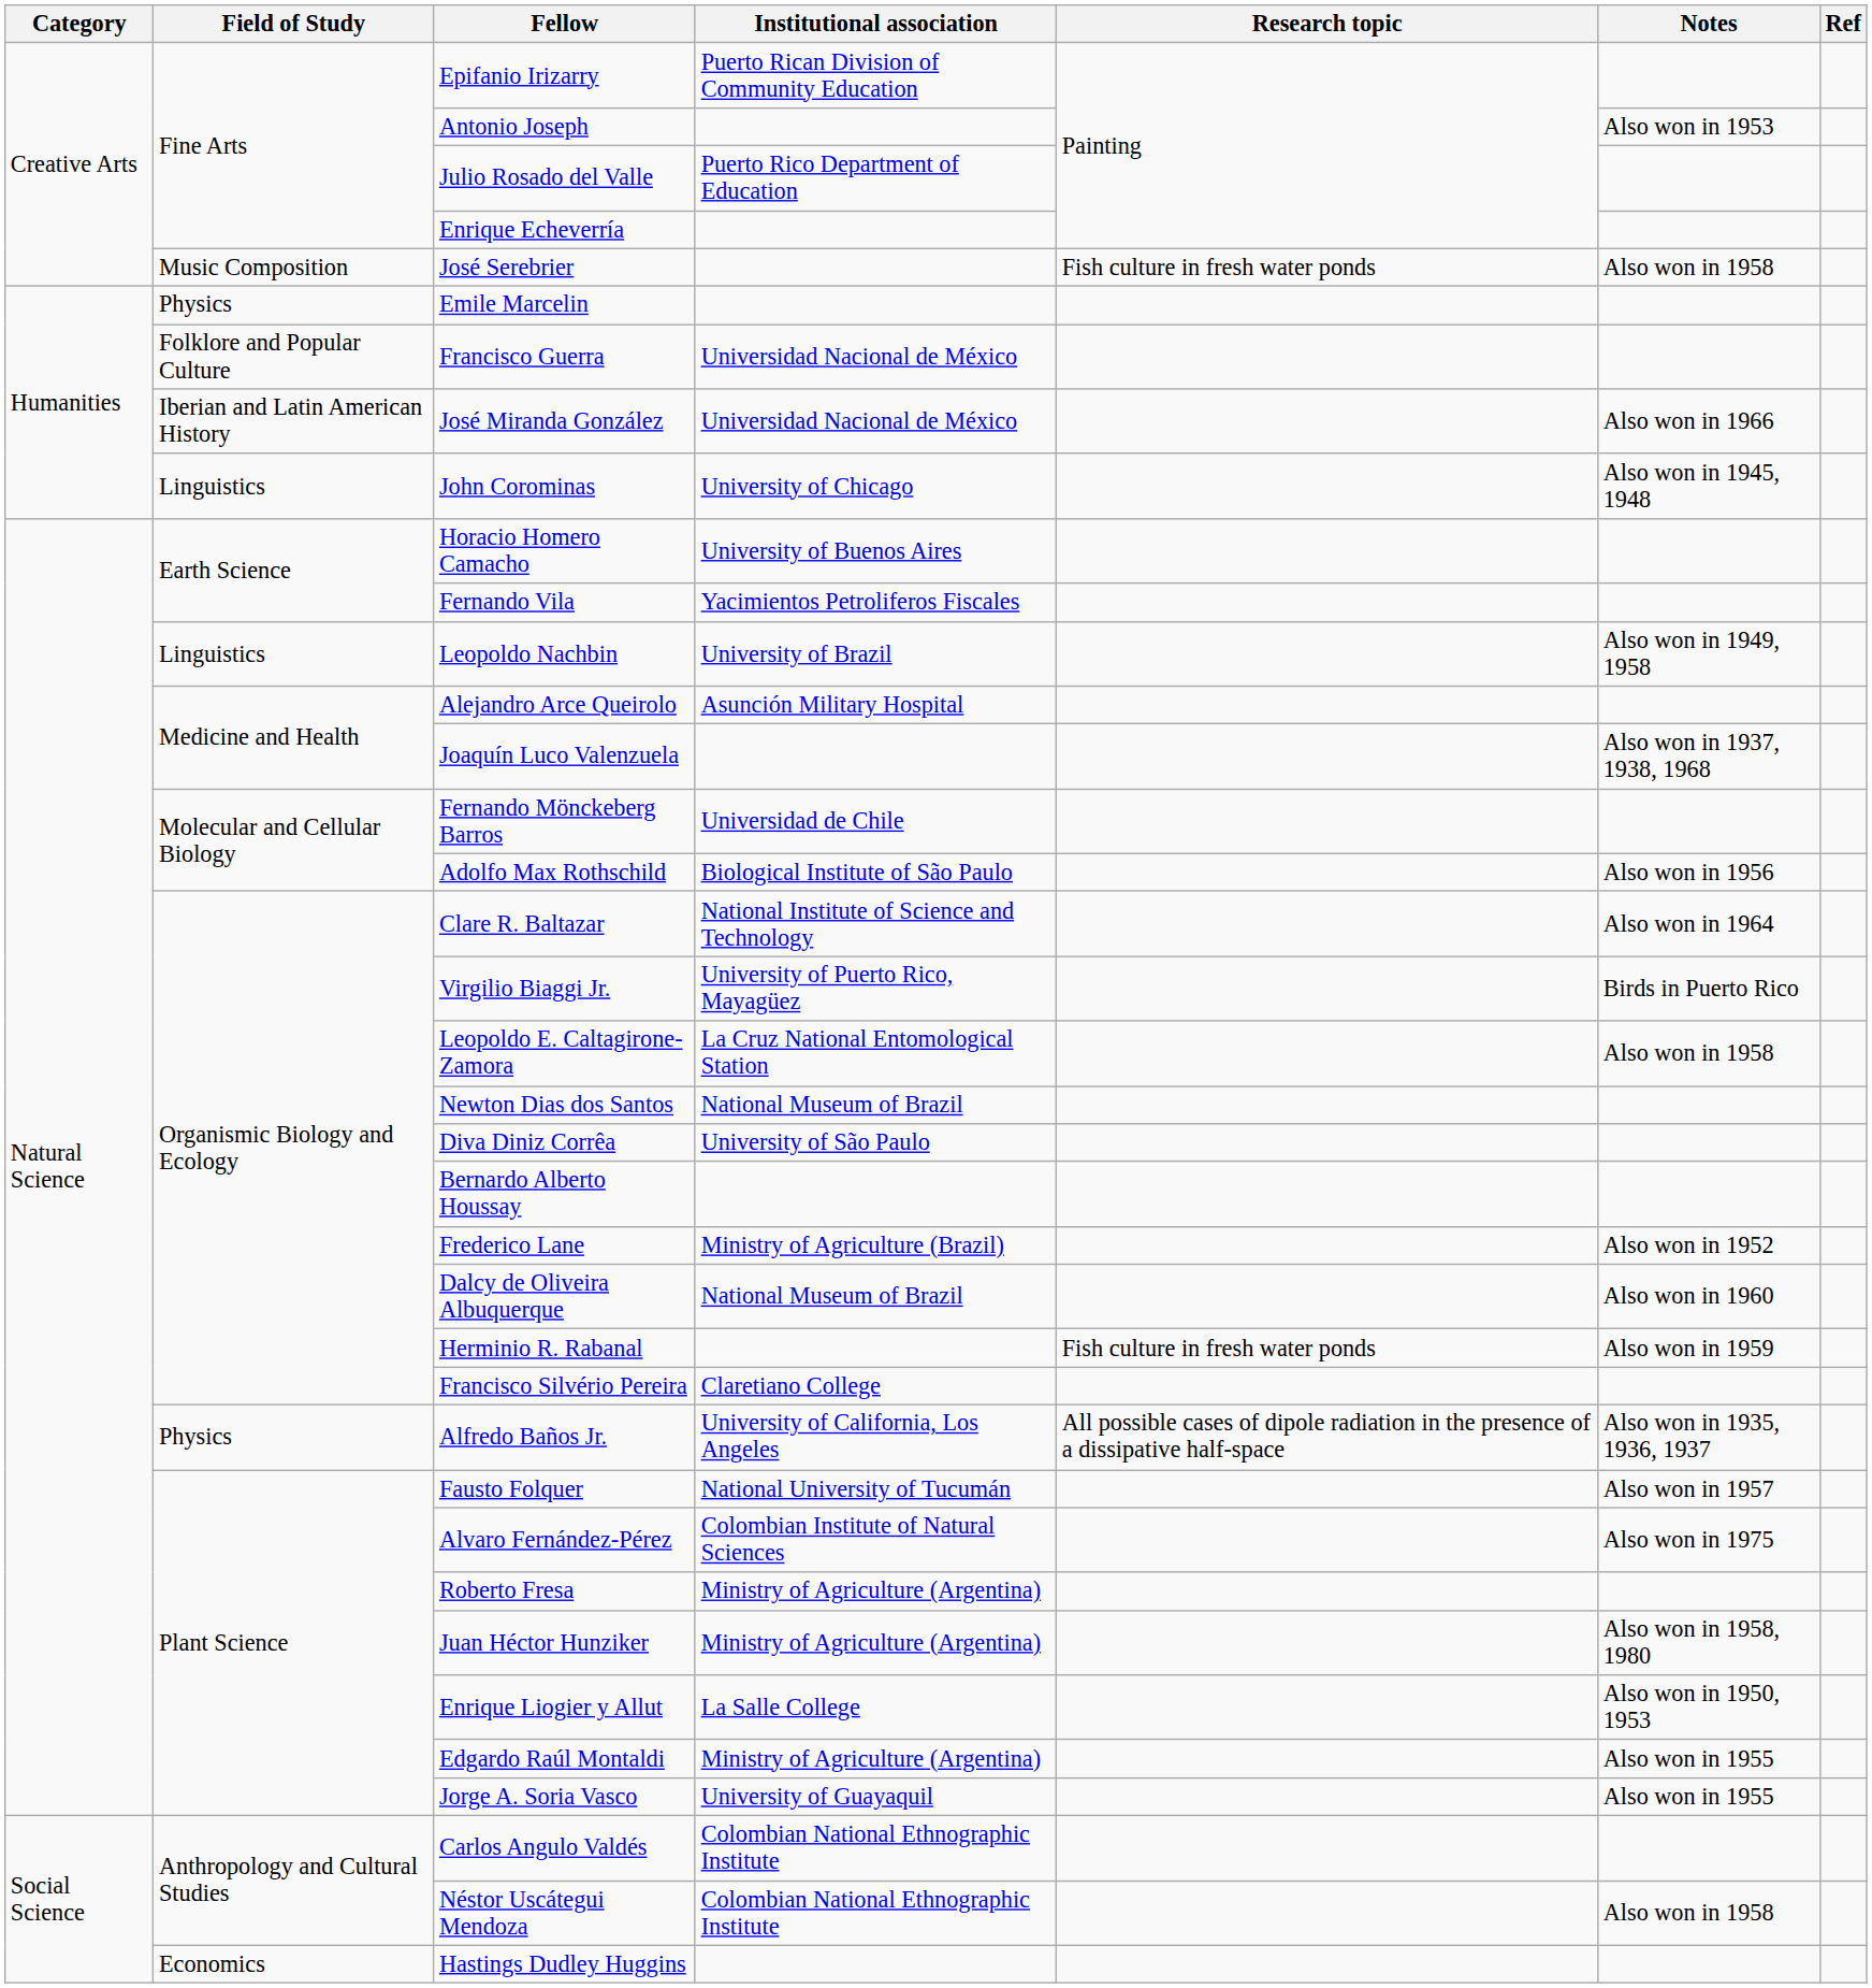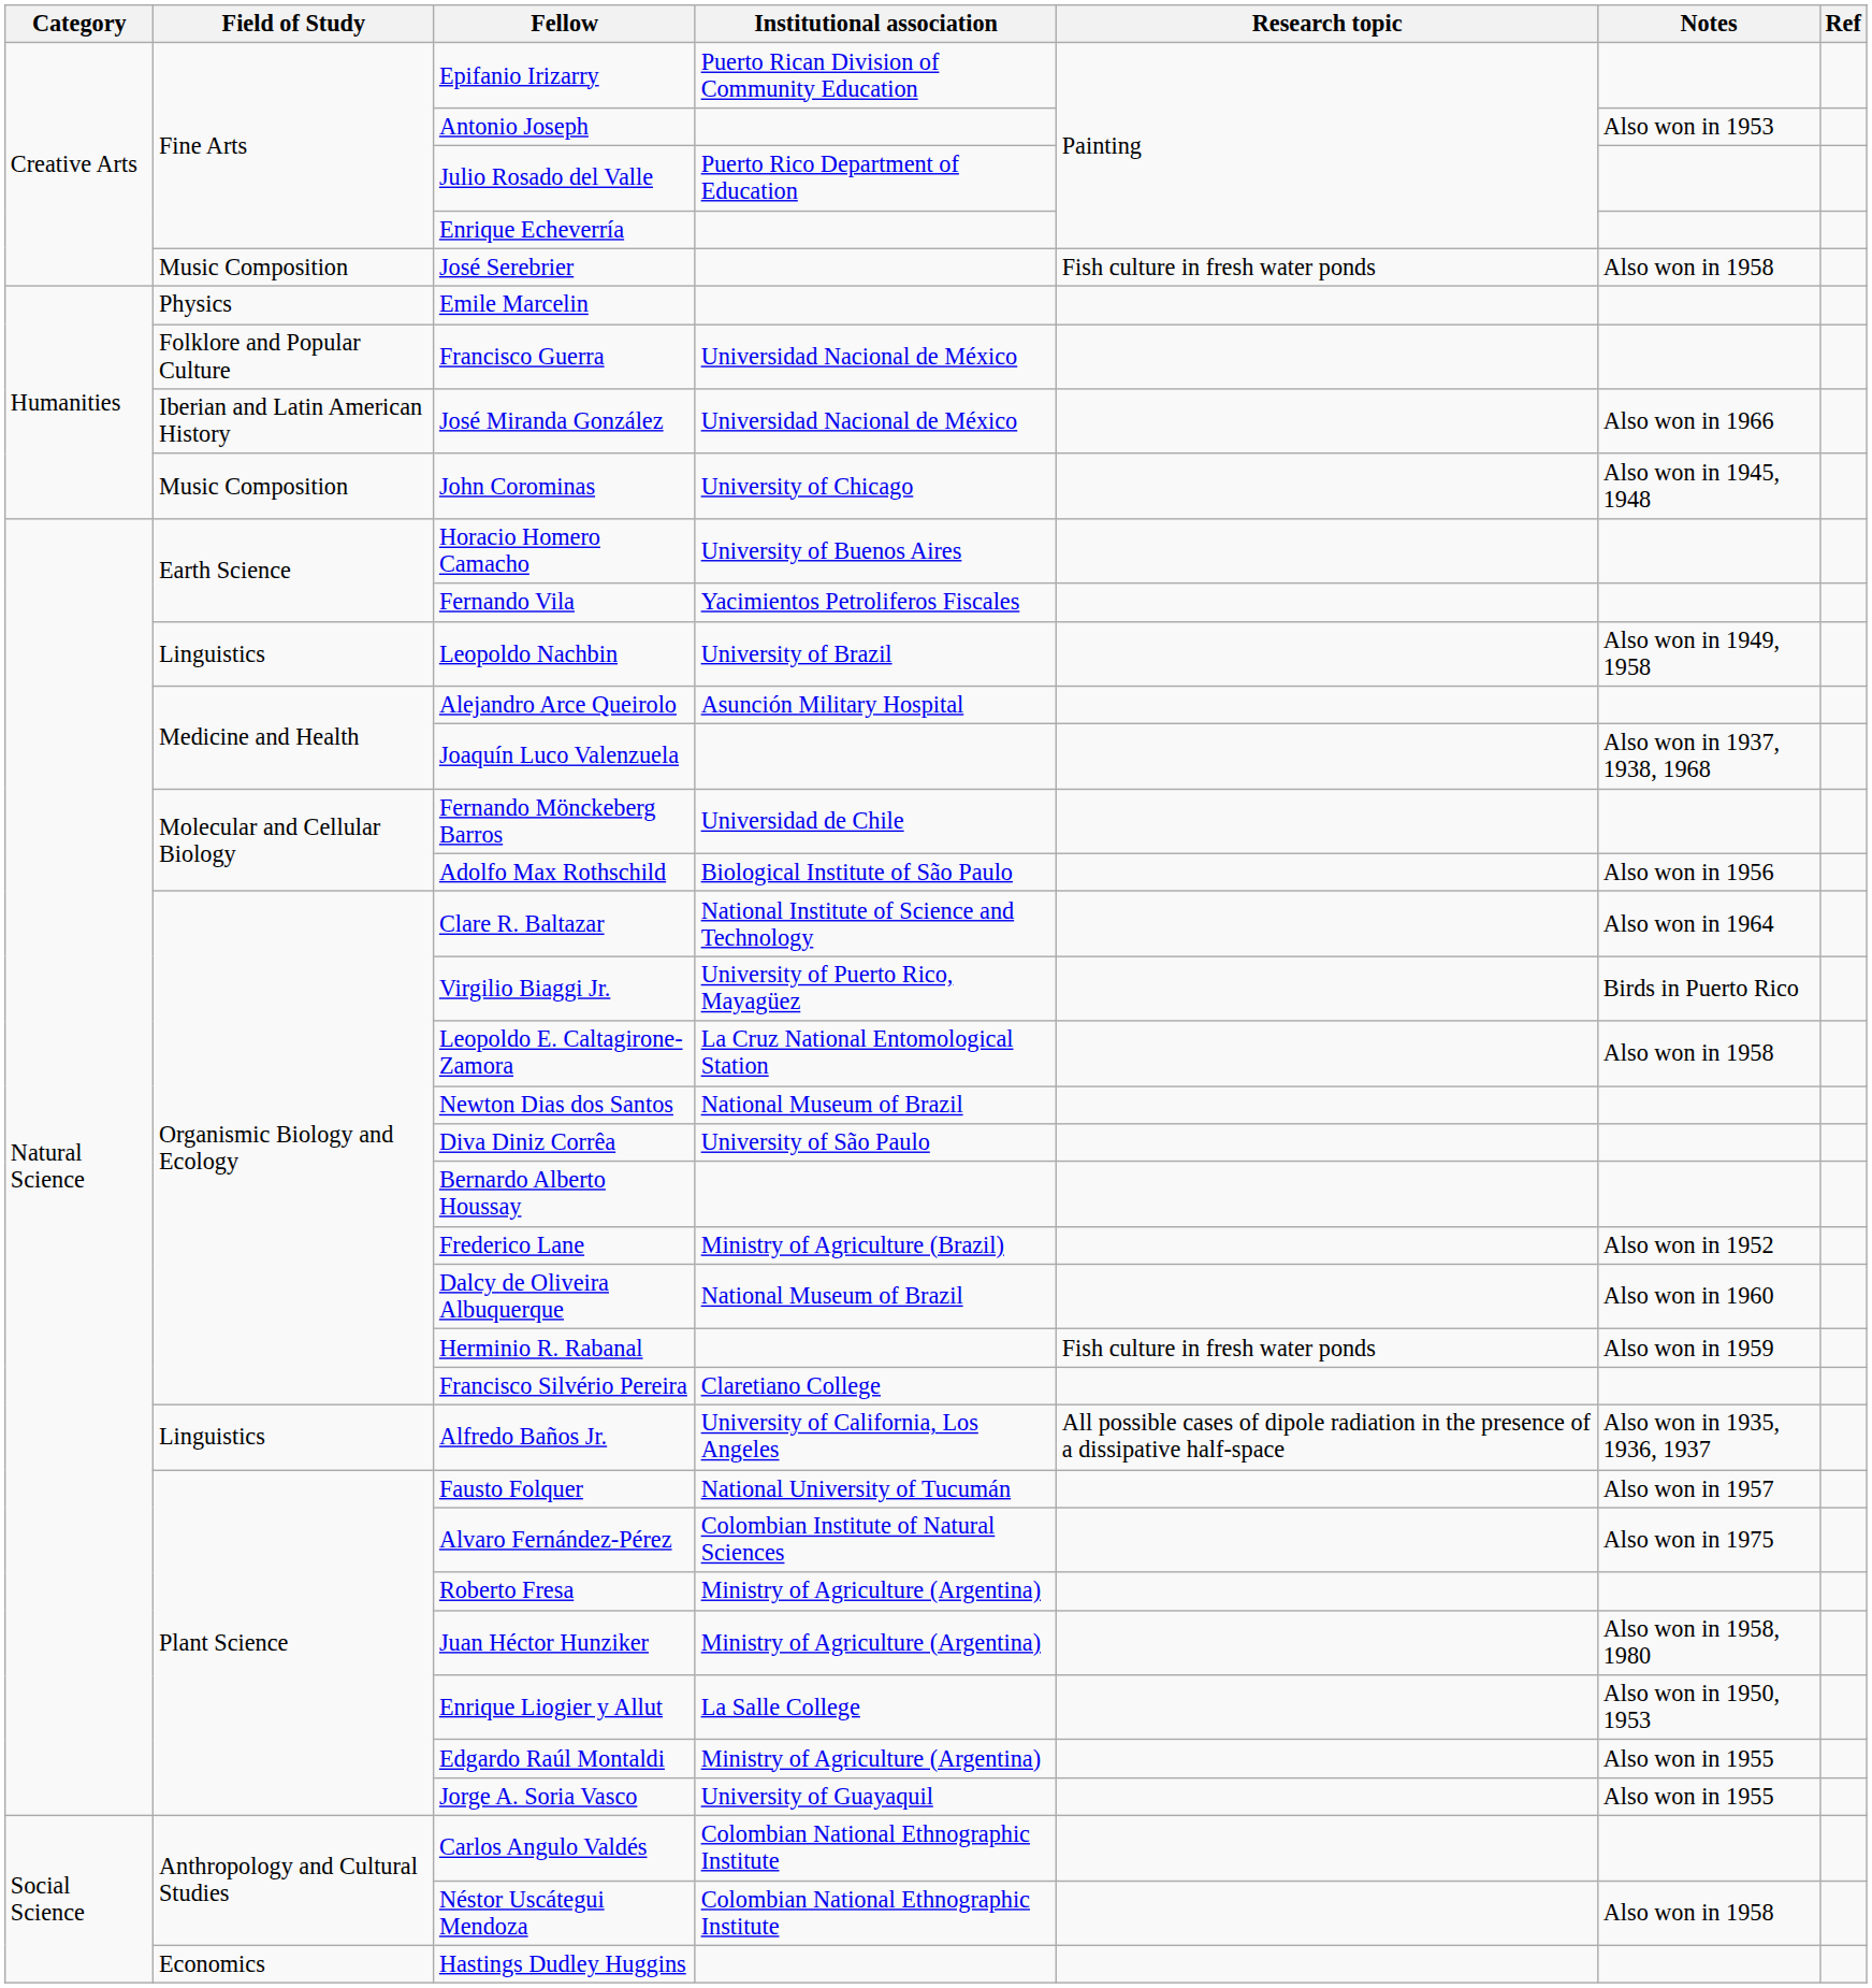 <table class="wikitable sortable">
 <tr>
 <th>Category</th>
 <th>Field of Study</th>
 <th>Fellow</th>
 <th>Institutional association </th>
 <th>Research topic</th>
 <th>Notes</th>
 <th class="unsortable">Ref</th>
 </tr>
 <tr>
 <td rowspan="5">Creative Arts</td>
 <td rowspan="4">Fine Arts</td>
 <td><a href='#'>Epifanio Irizarry</a></td>
 <td><a href='#'>Puerto Rican Division of Community Education</a></td>
 <td rowspan="4">Painting</td>
 <td></td>
 <td></td>
 </tr>
 <tr>
 <td><a href='#'>Antonio Joseph</a></td>
 <td></td>
 <td>Also won in 1953</td>
 <td></td>
 </tr>
 <tr>
 <td><a href='#'>Julio Rosado del Valle</a></td>
 <td><a href='#'>Puerto Rico Department of Education</a></td>
 <td></td>
 <td></td>
 </tr>
 <tr>
 <td><a href='#'>Enrique Echeverría</a></td>
 <td></td>
 <td></td>
 <td></td>
 </tr>
 <tr>
 <td>Music Composition</td>
 <td><a href='#'>José Serebrier</a></td>
 <td></td>
 <td>Fish culture in fresh water ponds</td>
 <td>Also won in 1958</td>
 <td></td>
 </tr>
 <tr>
 <td rowspan="4">Humanities</td>
 <td>Physics</td>
 <td><a href='#'>Emile Marcelin</a></td>
 <td></td>
 <td></td>
 <td></td>
 <td></td>
 </tr>
 <tr>
 <td>Folklore and Popular Culture</td>
 <td><a href='#'>Francisco Guerra</a></td>
 <td><a href='#'>Universidad Nacional de México</a></td>
 <td></td>
 <td></td>
 <td></td>
 </tr>
 <tr>
 <td>Iberian and Latin American History</td>
 <td><a href='#'>José Miranda González</a> </td>
 <td><a href='#'>Universidad Nacional de México</a></td>
 <td></td>
 <td>Also won in 1966</td>
 <td></td>
 </tr>
 <tr>
-<td>Linguistics</td>
+<td>Music Composition</td>
 <td><a href='#'>John Corominas</a></td>
 <td><a href='#'>University of Chicago</a></td>
 <td></td>
 <td>Also won in 1945, 1948</td>
 <td></td>
 </tr>
 <tr>
 <td rowspan="25">Natural Science</td>
 <td rowspan="2">Earth Science</td>
 <td><a href='#'>Horacio Homero Camacho</a></td>
 <td><a href='#'>University of Buenos Aires</a></td>
 <td></td>
 <td></td>
 <td></td>
 </tr>
 <tr>
 <td><a href='#'>Fernando Vila</a></td>
 <td><a href='#'>Yacimientos Petroliferos Fiscales</a></td>
 <td></td>
 <td></td>
 <td></td>
 </tr>
 <tr>
 <td>Linguistics</td>
 <td><a href='#'>Leopoldo Nachbin</a></td>
 <td><a href='#'>University of Brazil</a></td>
 <td></td>
 <td>Also won in 1949, 1958</td>
 <td></td>
 </tr>
 <tr>
 <td rowspan="2">Medicine and Health</td>
 <td><a href='#'>Alejandro Arce Queirolo</a></td>
 <td><a href='#'>Asunción Military Hospital</a></td>
 <td></td>
 <td></td>
 <td></td>
 </tr>
 <tr>
 <td><a href='#'>Joaquín Luco Valenzuela</a> </td>
 <td></td>
 <td></td>
 <td>Also won in 1937, 1938, 1968</td>
 <td></td>
 </tr>
 <tr>
 <td rowspan="2">Molecular and Cellular Biology</td>
 <td><a href='#'>Fernando Mönckeberg Barros</a></td>
 <td><a href='#'>Universidad de Chile</a></td>
 <td></td>
 <td></td>
 <td></td>
 </tr>
 <tr>
 <td><a href='#'>Adolfo Max Rothschild</a></td>
 <td><a href='#'>Biological Institute of São Paulo</a></td>
 <td></td>
 <td>Also won in 1956</td>
 <td></td>
 </tr>
 <tr>
 <td rowspan="10">Organismic Biology and Ecology</td>
 <td><a href='#'>Clare R. Baltazar</a></td>
 <td><a href='#'>National Institute of Science and Technology</a></td>
 <td></td>
 <td>Also won in 1964</td>
 <td></td>
 </tr>
 <tr>
 <td><a href='#'>Virgilio Biaggi Jr.</a></td>
 <td><a href='#'>University of Puerto Rico, Mayagüez</a></td>
 <td></td>
 <td>Birds in Puerto Rico</td>
 <td></td>
 </tr>
 <tr>
 <td><a href='#'>Leopoldo E. Caltagirone-Zamora</a></td>
 <td><a href='#'>La Cruz National Entomological Station</a></td>
 <td></td>
 <td>Also won in 1958</td>
 <td></td>
 </tr>
 <tr>
 <td><a href='#'>Newton Dias dos Santos</a> </td>
 <td><a href='#'>National Museum of Brazil</a></td>
 <td></td>
 <td></td>
 <td></td>
 </tr>
 <tr>
 <td><a href='#'>Diva Diniz Corrêa</a></td>
 <td><a href='#'>University of São Paulo</a></td>
 <td></td>
 <td></td>
 <td></td>
 </tr>
 <tr>
 <td><a href='#'>Bernardo Alberto Houssay</a></td>
 <td></td>
 <td></td>
 <td></td>
 <td></td>
 </tr>
 <tr>
 <td><a href='#'>Frederico Lane</a></td>
 <td><a href='#'>Ministry of Agriculture (Brazil)</a></td>
 <td></td>
 <td>Also won in 1952</td>
 <td></td>
 </tr>
 <tr>
 <td><a href='#'>Dalcy de Oliveira Albuquerque</a> </td>
 <td><a href='#'>National Museum of Brazil</a></td>
 <td></td>
 <td>Also won in 1960</td>
 <td></td>
 </tr>
 <tr>
 <td><a href='#'>Herminio R. Rabanal</a></td>
 <td></td>
 <td>Fish culture in fresh water ponds</td>
 <td>Also won in 1959</td>
 <td></td>
 </tr>
 <tr>
 <td><a href='#'>Francisco Silvério Pereira</a></td>
 <td><a href='#'>Claretiano College</a></td>
 <td></td>
 <td></td>
 <td></td>
 </tr>
 <tr>
-<td>Physics</td>
+<td>Linguistics</td>
 <td><a href='#'>Alfredo Baños Jr.</a></td>
 <td><a href='#'>University of California, Los Angeles</a></td>
 <td>All possible cases of dipole radiation in the presence of a dissipative half-space</td>
 <td>Also won in 1935, 1936, 1937</td>
 <td></td>
 </tr>
 <tr>
 <td rowspan="7">Plant Science</td>
 <td><a href='#'>Fausto Folquer</a></td>
 <td><a href='#'>National University of Tucumán</a></td>
 <td></td>
 <td>Also won in 1957</td>
 <td></td>
 </tr>
 <tr>
 <td><a href='#'>Alvaro Fernández-Pérez</a></td>
 <td><a href='#'>Colombian Institute of Natural Sciences</a></td>
 <td></td>
 <td>Also won in 1975</td>
 <td></td>
 </tr>
 <tr>
 <td><a href='#'>Roberto Fresa</a></td>
 <td><a href='#'>Ministry of Agriculture (Argentina)</a></td>
 <td></td>
 <td></td>
 <td></td>
 </tr>
 <tr>
 <td><a href='#'>Juan Héctor Hunziker</a>  </td>
 <td><a href='#'>Ministry of Agriculture (Argentina)</a></td>
 <td></td>
 <td>Also won in 1958, 1980</td>
 <td></td>
 </tr>
 <tr>
 <td><a href='#'>Enrique Liogier y Allut</a></td>
 <td><a href='#'>La Salle College</a></td>
 <td></td>
 <td>Also won in 1950, 1953</td>
 <td></td>
 </tr>
 <tr>
 <td><a href='#'>Edgardo Raúl Montaldi</a></td>
 <td><a href='#'>Ministry of Agriculture (Argentina)</a></td>
 <td></td>
 <td>Also won in 1955</td>
 <td></td>
 </tr>
 <tr>
 <td><a href='#'>Jorge A. Soria Vasco</a></td>
 <td><a href='#'>University of Guayaquil</a></td>
 <td></td>
 <td>Also won in 1955</td>
 <td></td>
 </tr>
 <tr>
 <td rowspan="3">Social Science</td>
 <td rowspan="2">Anthropology and Cultural Studies</td>
 <td><a href='#'>Carlos Angulo Valdés</a></td>
 <td><a href='#'>Colombian National Ethnographic Institute</a></td>
 <td></td>
 <td></td>
 <td></td>
 </tr>
 <tr>
 <td><a href='#'>Néstor Uscátegui Mendoza</a></td>
 <td><a href='#'>Colombian National Ethnographic Institute</a></td>
 <td></td>
 <td>Also won in 1958</td>
 <td></td>
 </tr>
 <tr>
 <td>Economics</td>
 <td><a href='#'>Hastings Dudley Huggins</a></td>
 <td></td>
 <td></td>
 <td></td>
 <td></td>
 </tr>
 </table>
